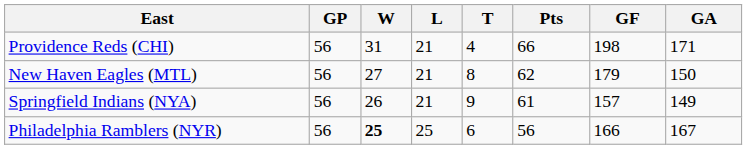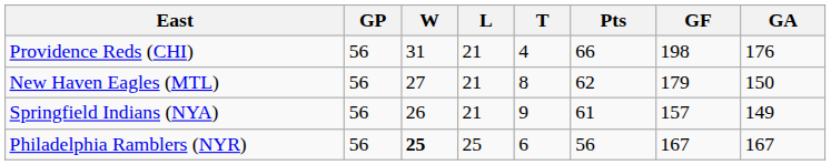 <table class="wikitable">
 <tr>
 <th bgcolor="#DDDDFF" width="30%">East</th>
 <th bgcolor="#DDDDFF" width="5%">GP</th>
 <th bgcolor="#DDDDFF" width="5%">W</th>
 <th bgcolor="#DDDDFF" width="5%">L</th>
 <th bgcolor="#DDDDFF" width="5%">T</th>
 <th bgcolor="#DDDDFF" width="7.5%">Pts</th>
 <th bgcolor="#DDDDFF" width="7.5%">GF</th>
 <th bgcolor="#DDDDFF" width="7.5%">GA</th>
 </tr>
 <tr>
 <td><a href='#'>Providence Reds</a> (<a href='#'>CHI</a>)</td>
 <td>56</td>
 <td>31</td>
 <td>21</td>
 <td>4</td>
 <td>66</td>
 <td>198</td>
-<td>171</td>
+<td>176</td>
 </tr>
 <tr>
 <td><a href='#'>New Haven Eagles</a> (<a href='#'>MTL</a>)</td>
 <td>56</td>
 <td>27</td>
 <td>21</td>
 <td>8</td>
 <td>62</td>
 <td>179</td>
 <td>150</td>
 </tr>
 <tr>
 <td><a href='#'>Springfield Indians</a> (<a href='#'>NYA</a>)</td>
 <td>56</td>
 <td>26</td>
 <td>21</td>
 <td>9</td>
 <td>61</td>
 <td>157</td>
 <td>149</td>
 </tr>
 <tr>
 <td><a href='#'>Philadelphia Ramblers</a> (<a href='#'>NYR</a>)</td>
 <td>56</td>
 <td><strong>25</strong></td>
 <td>25</td>
 <td>6</td>
 <td>56</td>
-<td>166</td>
+<td>167</td>
 <td>167</td>
 </tr>
 </table>
